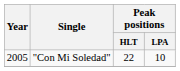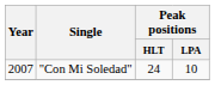 <table class="wikitable">
 <tr>
 <th rowspan="2">Year</th>
 <th rowspan="2">Single</th>
 <th colspan="4">Peak positions</th>
 </tr>
 <tr>
 <th width="40"><small>HLT</small></th>
 <th width="40"><small>LPA</small></th>
 </tr>
 <tr>
-<td align="center">2005</td>
+<td align="center">2007</td>
 <td>"Con Mi Soledad"</td>
-<td align="center">22</td>
+<td align="center">24</td>
 <td align="center">10</td>
 </tr>
 <tr>
 </tr>
 </table>
